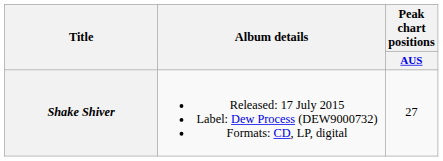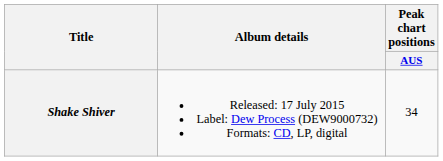 <table class="wikitable plainrowheaders" style="text-align:center;">
 <tr>
 <th scope="col" rowspan="2" style="width:12em;">Title</th>
 <th scope="col" rowspan="2" style="width:18em;">Album details</th>
 <th scope="col" colspan="1">Peak chart positions</th>
 </tr>
 <tr>
 <th scope="col" style="width:3em;font-size:90%;"><a href='#'>AUS</a><br></th>
 </tr>
 <tr>
 <th scope="row"><em>Shake Shiver</em></th>
 <td><br><ul><li>Released: 17 July 2015</li><li>Label: <a href='#'>Dew Process</a> (DEW9000732)</li><li>Formats: <a href='#'>CD</a>, LP, digital</li></ul></td>
-<td>27</td>
+<td>34</td>
 </tr>
 </table>
